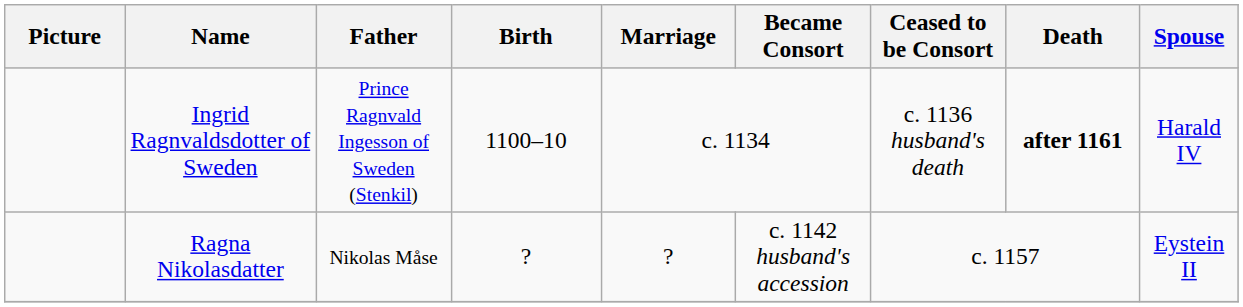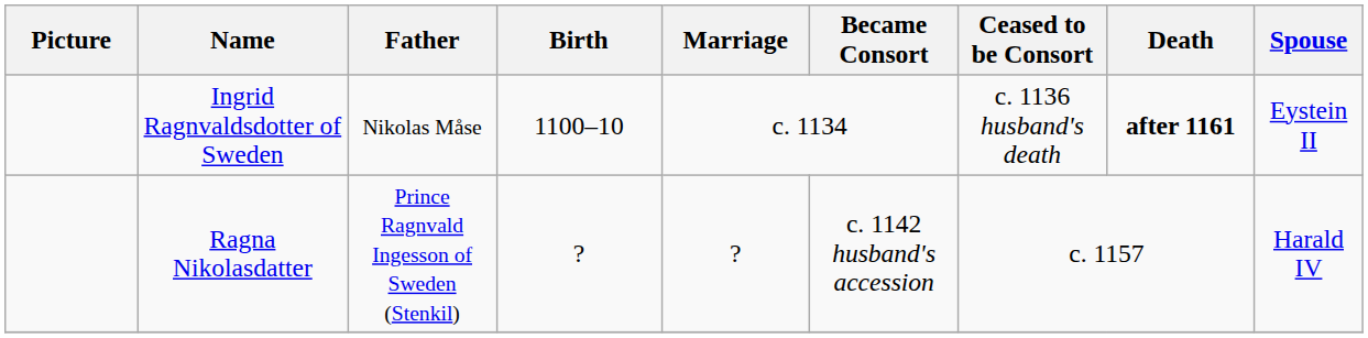 <table width=95% class="wikitable">
 <tr>
 <th width = "8%">Picture</th>
 <th width = "10%">Name</th>
 <th width = "9%">Father</th>
 <th width = "10%">Birth</th>
 <th width = "9%">Marriage</th>
 <th width = "9%">Became Consort</th>
 <th width = "9%">Ceased to be Consort</th>
 <th width = "9%">Death</th>
 <th width = "6%"><a href='#'>Spouse</a></th>
 </tr>
 <tr>
 <td align="center"></td>
 <td align="center"><a href='#'>Ingrid Ragnvaldsdotter of Sweden</a></td>
-<td align="center"><small><a href='#'>Prince Ragnvald Ingesson of Sweden</a><br>(<a href='#'>Stenkil</a>)</small></td>
+<td align="center"><small>Nikolas Måse</small></td>
 <td align="center">1100–10</td>
 <td align="center" colspan="2">c. 1134</td>
 <td align="center">c. 1136 <br><em>husband's death</em></td>
 <td align="center"><strong>after 1161</strong></td>
-<td align="center"><a href='#'>Harald IV</a></td>
+<td align="center"><a href='#'>Eystein II</a></td>
 </tr>
 <tr>
 <td align="center"></td>
 <td align="center"><a href='#'>Ragna Nikolasdatter</a></td>
-<td align="center"><small>Nikolas Måse</small></td>
+<td align="center"><small><a href='#'>Prince Ragnvald Ingesson of Sweden</a><br>(<a href='#'>Stenkil</a>)</small></td>
 <td align="center">?</td>
 <td align="center">?</td>
 <td align="center">c. 1142<br><em>husband's accession</em></td>
 <td align="center" colspan="2">c. 1157</td>
-<td align="center"><a href='#'>Eystein II</a></td>
+<td align="center"><a href='#'>Harald IV</a></td>
 </tr>
 <tr>
 </tr>
 </table>
